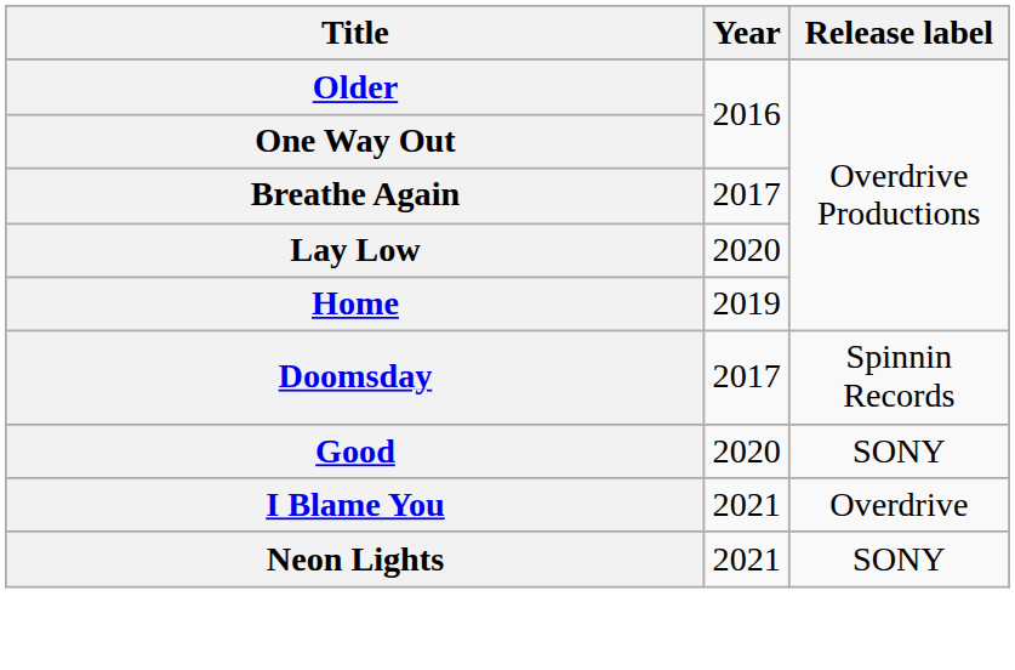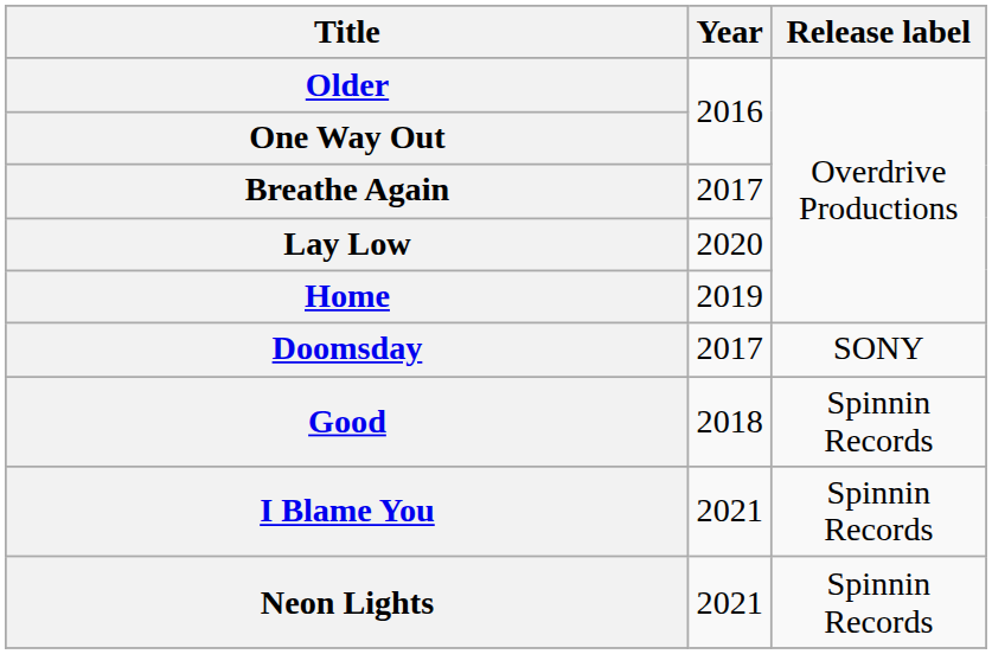 <table class="wikitable plainrowheaders" style="text-align:center;">
 <tr>
 <th scope="col" style="width:20em;">Title</th>
 <th scope="col" style="width:1em;">Year</th>
 <th scope="col" style="width:6em;">Release label</th>
 </tr>
 <tr>
 <th scope="row"><a href='#'>Older</a></th>
 <td rowspan="2">2016</td>
 <td rowspan="5">Overdrive Productions</td>
 </tr>
 <tr>
 <th scope="row">One Way Out</th>
 </tr>
 <tr>
 <th scope="row">Breathe Again</th>
 <td rowspan="1">2017</td>
 </tr>
 <tr>
 <th scope="row">Lay Low</th>
 <td rowspan="1">2020</td>
 </tr>
 <tr>
 <th scope="row"><a href='#'>Home</a></th>
 <td rowspan="1">2019</td>
 </tr>
 <tr>
 <th scope="row"><a href='#'>Doomsday</a></th>
 <td>2017</td>
-<td>Spinnin Records</td>
+<td>SONY</td>
 </tr>
 <tr>
 <th scope="row"><a href='#'>Good</a></th>
-<td>2020</td>
-<td>SONY</td>
+<td>2018</td>
+<td>Spinnin Records</td>
 </tr>
 <tr>
 <th scope="row"><a href='#'>I Blame You</a></th>
 <td>2021</td>
-<td>Overdrive</td>
+<td>Spinnin Records</td>
 </tr>
 <tr>
 <th scope="row">Neon Lights</th>
 <td>2021</td>
-<td>SONY</td>
+<td>Spinnin Records</td>
 </tr>
 </table>
